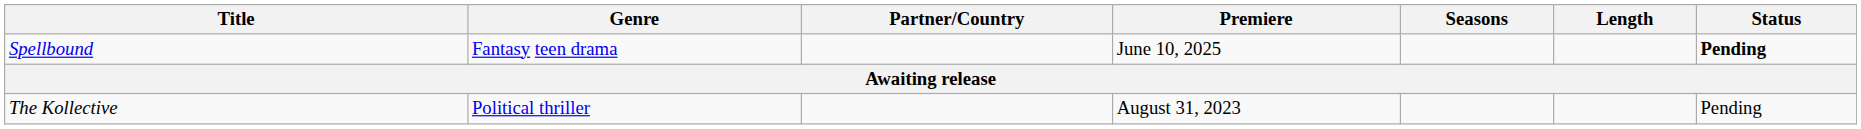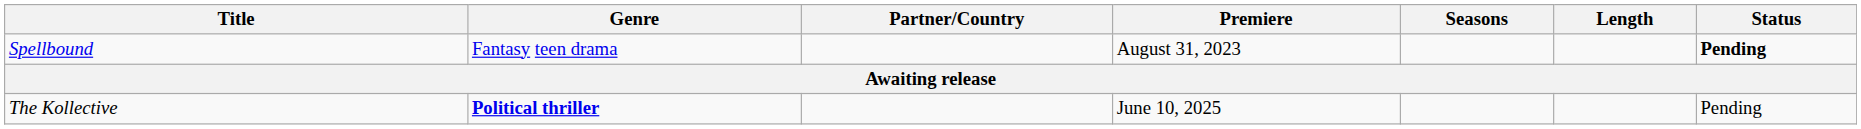 <table class="wikitable sortable" style="width:100%;">
 <tr>
 <th scope="col" style="width:25%;">Title</th>
 <th>Genre</th>
 <th>Partner/Country</th>
 <th>Premiere</th>
 <th>Seasons</th>
 <th>Length</th>
 <th>Status</th>
 </tr>
 <tr>
 <td><em><a href='#'>Spellbound</a></em></td>
 <td><a href='#'>Fantasy</a> <a href='#'>teen drama</a></td>
 <td></td>
-<td>June 10, 2025</td>
+<td>August 31, 2023</td>
 <td></td>
 <td></td>
 <td><strong>Pending</strong></td>
 </tr>
 <tr>
 <th colspan="7" data-sort-value="zzz">Awaiting release</th>
 </tr>
 <tr>
 <td><em>The Kollective</em></td>
-<td><a href='#'>Political thriller</a></td>
+<td><strong><a href='#'>Political thriller</a></strong></td>
 <td></td>
-<td>August 31, 2023</td>
+<td>June 10, 2025</td>
 <td></td>
 <td></td>
 <td>Pending</td>
 </tr>
 </table>
